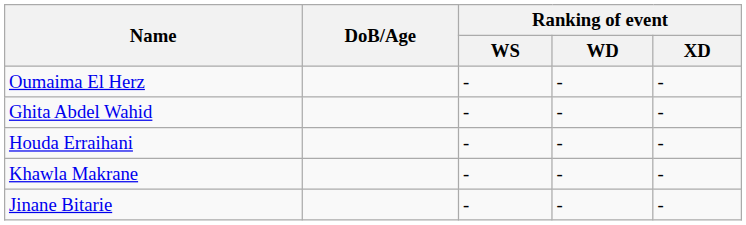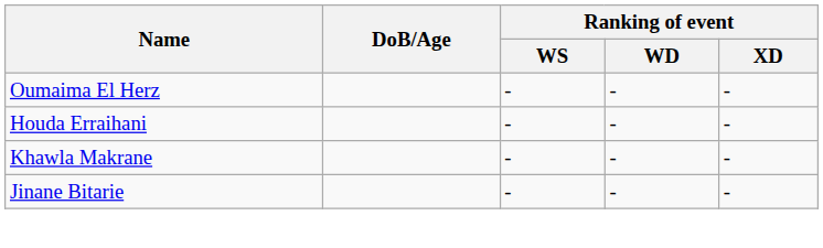 <table class="wikitable" style="width:600px; font-size:95%;">
 <tr>
 <th rowspan="2" align="left">Name</th>
 <th rowspan="2" align="left">DoB/Age</th>
 <th colspan="3" align="center">Ranking of event</th>
 </tr>
 <tr>
 <th align="center">WS</th>
 <th>WD</th>
 <th align="center">XD</th>
 </tr>
 <tr>
 <td><a href='#'>Oumaima El Herz</a></td>
-<td></td>
-<td>-</td>
-<td>-</td>
-<td>-</td>
-</tr>
-<tr>
-<td><a href='#'>Ghita Abdel Wahid</a></td>
 <td></td>
 <td>-</td>
 <td>-</td>
 <td>-</td>
 </tr>
 <tr>
 <td><a href='#'>Houda Erraihani</a></td>
 <td></td>
 <td>-</td>
 <td>-</td>
 <td>-</td>
 </tr>
 <tr>
 <td><a href='#'>Khawla Makrane</a></td>
 <td></td>
 <td>-</td>
 <td>-</td>
 <td>-</td>
 </tr>
 <tr>
 <td><a href='#'>Jinane Bitarie</a></td>
 <td></td>
 <td>-</td>
 <td>-</td>
 <td>-</td>
 </tr>
 </table>
